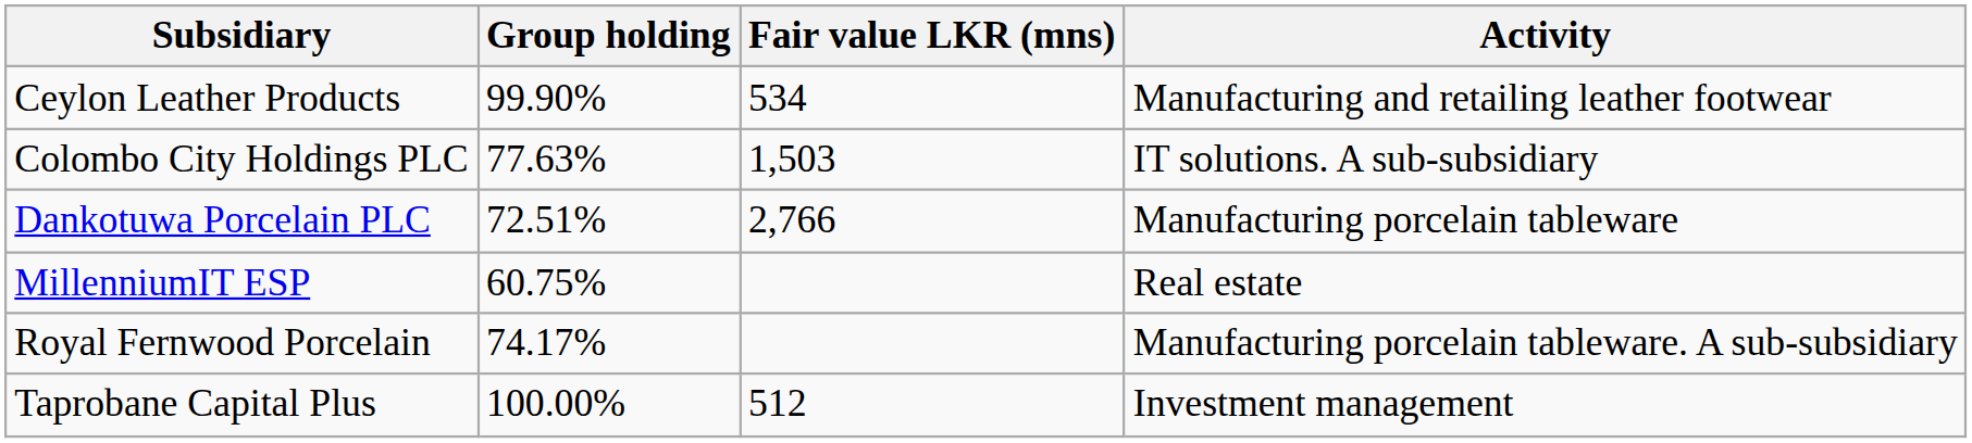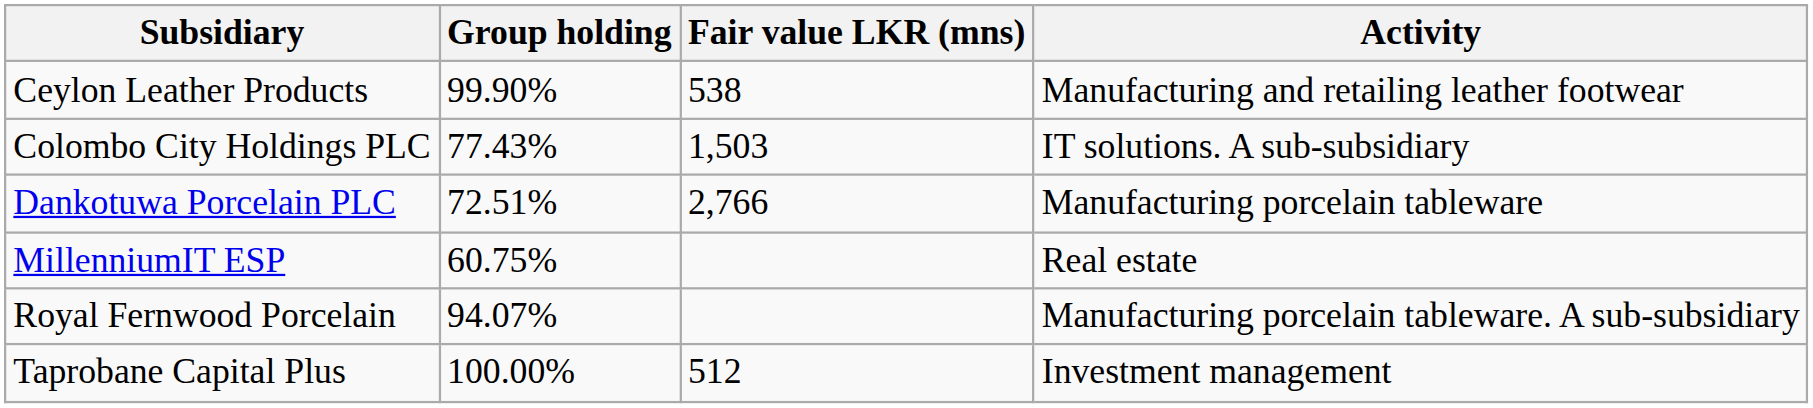 <table class="wikitable">
 <tr>
 <th>Subsidiary</th>
 <th>Group holding</th>
 <th>Fair value LKR (mns)</th>
 <th>Activity</th>
 </tr>
 <tr>
 <td>Ceylon Leather Products</td>
 <td>99.90%</td>
-<td>534</td>
+<td>538</td>
 <td>Manufacturing and retailing leather footwear</td>
 </tr>
 <tr>
 <td>Colombo City Holdings PLC</td>
-<td>77.63%</td>
+<td>77.43%</td>
 <td>1,503</td>
 <td>IT solutions. A sub-subsidiary</td>
 </tr>
 <tr>
 <td><a href='#'>Dankotuwa Porcelain PLC</a></td>
 <td>72.51%</td>
 <td>2,766</td>
 <td>Manufacturing porcelain tableware</td>
 </tr>
 <tr>
 <td><a href='#'>MillenniumIT ESP</a></td>
 <td>60.75%</td>
 <td></td>
 <td>Real estate</td>
 </tr>
 <tr>
 <td>Royal Fernwood Porcelain</td>
-<td>74.17%</td>
+<td>94.07%</td>
 <td></td>
 <td>Manufacturing porcelain tableware. A sub-subsidiary</td>
 </tr>
 <tr>
 <td>Taprobane Capital Plus</td>
 <td>100.00%</td>
 <td>512</td>
 <td>Investment management</td>
 </tr>
 </table>
